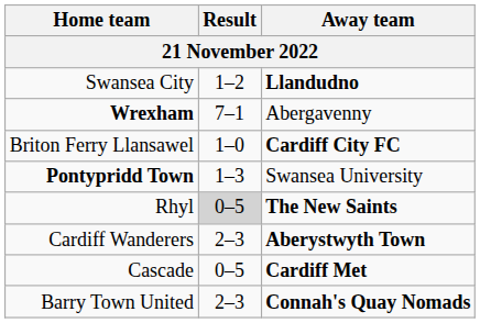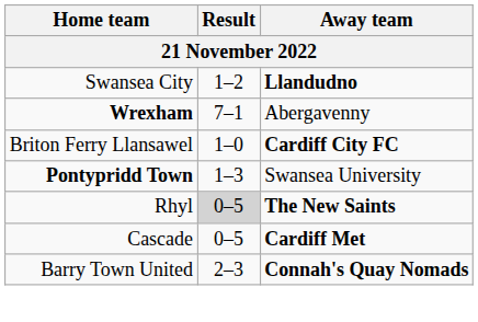 <table class="wikitable">
 <tr>
 <th>Home team</th>
 <th>Result</th>
 <th>Away team</th>
 </tr>
 <tr>
 <th colspan = 3>21 November 2022</th>
 </tr>
 <tr>
 <td style="text-align:right;">Swansea City</td>
 <td style="text-align:center;">1–2</td>
 <td><strong>Llandudno</strong></td>
 </tr>
 <tr>
 <td style="text-align:right;"><strong>Wrexham</strong></td>
 <td style="text-align:center;">7–1</td>
 <td>Abergavenny</td>
 </tr>
 <tr>
 <td style="text-align:right;">Briton Ferry Llansawel</td>
 <td style="text-align:center;">1–0</td>
 <td><strong>Cardiff City FC</strong></td>
 </tr>
 <tr>
 <td style="text-align:right;"><strong>Pontypridd Town</strong></td>
 <td style="text-align:center;">1–3</td>
 <td>Swansea University</td>
 </tr>
 <tr>
 <td style="text-align:right;">Rhyl</td>
 <td style="background: lightgrey; text-align:center;">0–5</td>
 <td><strong>The New Saints</strong></td>
 </tr>
 <tr>
-<td style="text-align:right;">Cardiff Wanderers</td>
-<td style="text-align:center;">2–3</td>
-<td><strong>Aberystwyth Town</strong></td>
-</tr>
-<tr>
 <td style="text-align:right;">Cascade</td>
 <td style="text-align:center;">0–5</td>
 <td><strong>Cardiff Met</strong></td>
 </tr>
 <tr>
 <td style="text-align:right;">Barry Town United</td>
 <td style="text-align:center;">2–3</td>
 <td><strong>Connah's Quay Nomads</strong></td>
 </tr>
 </table>
